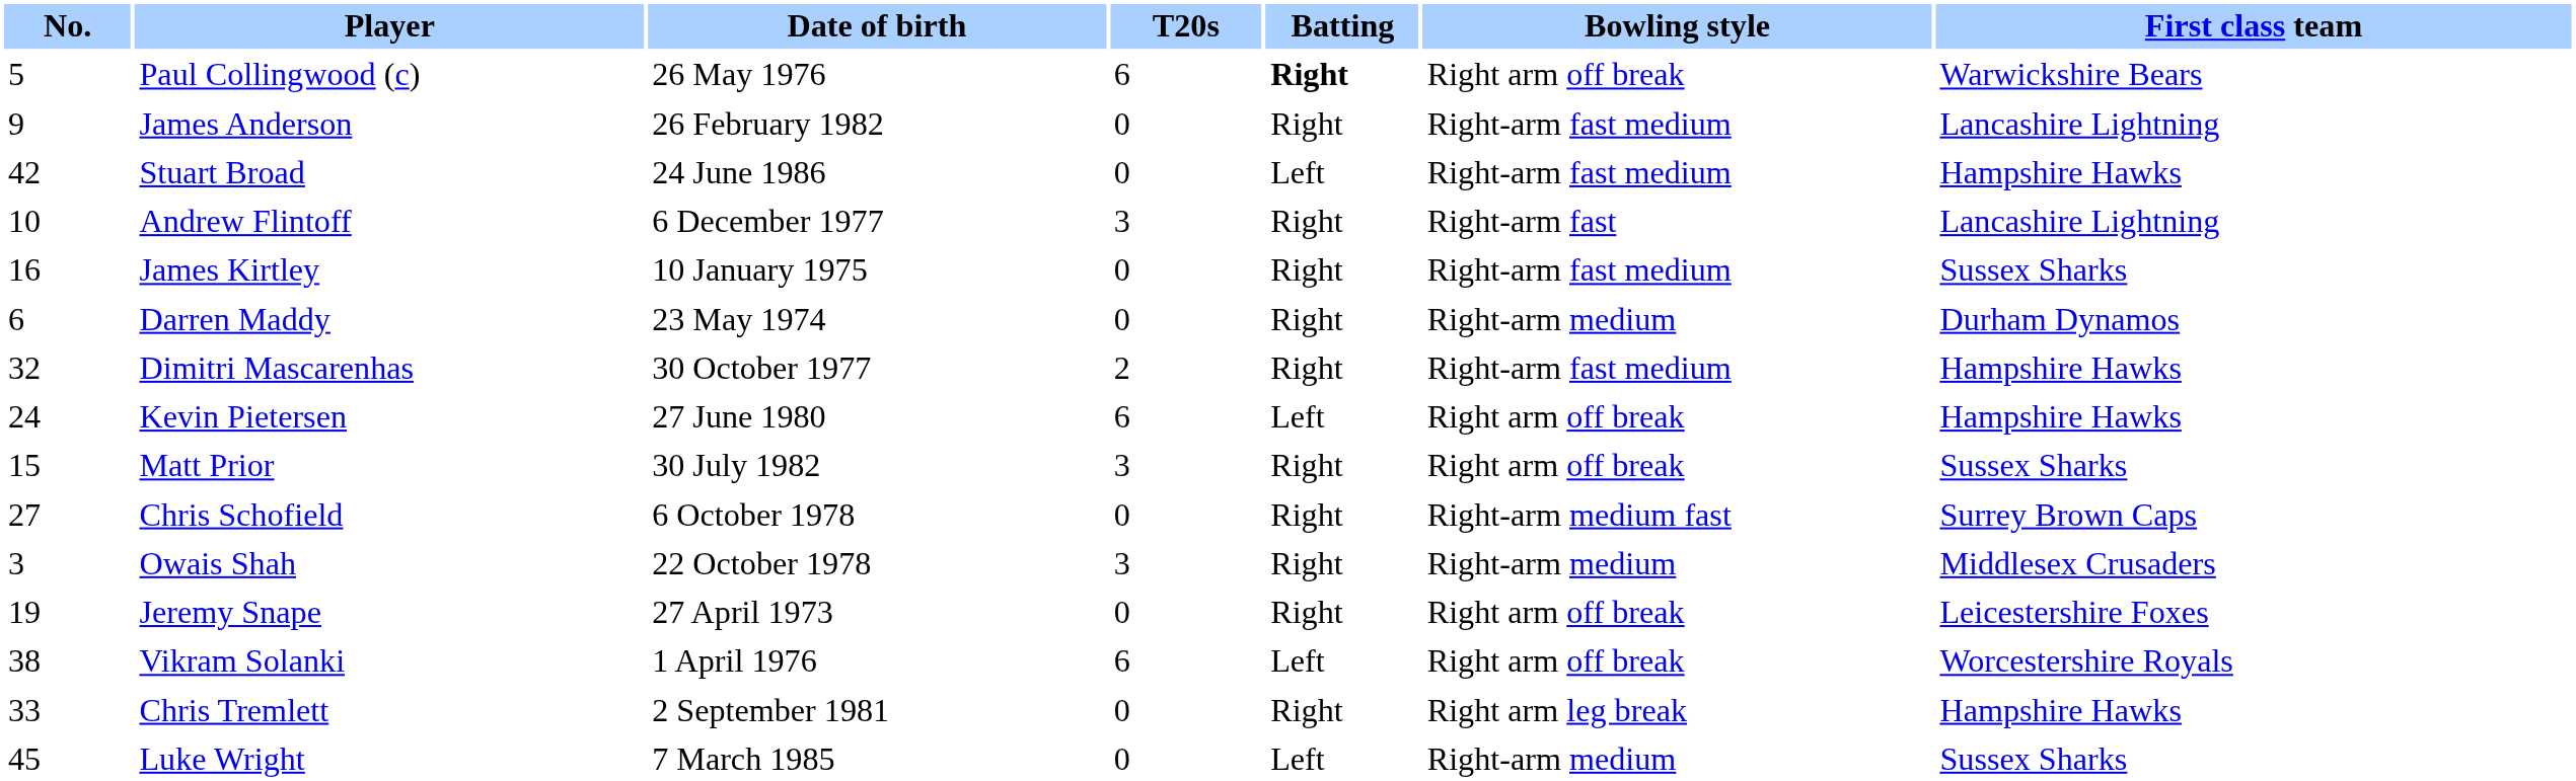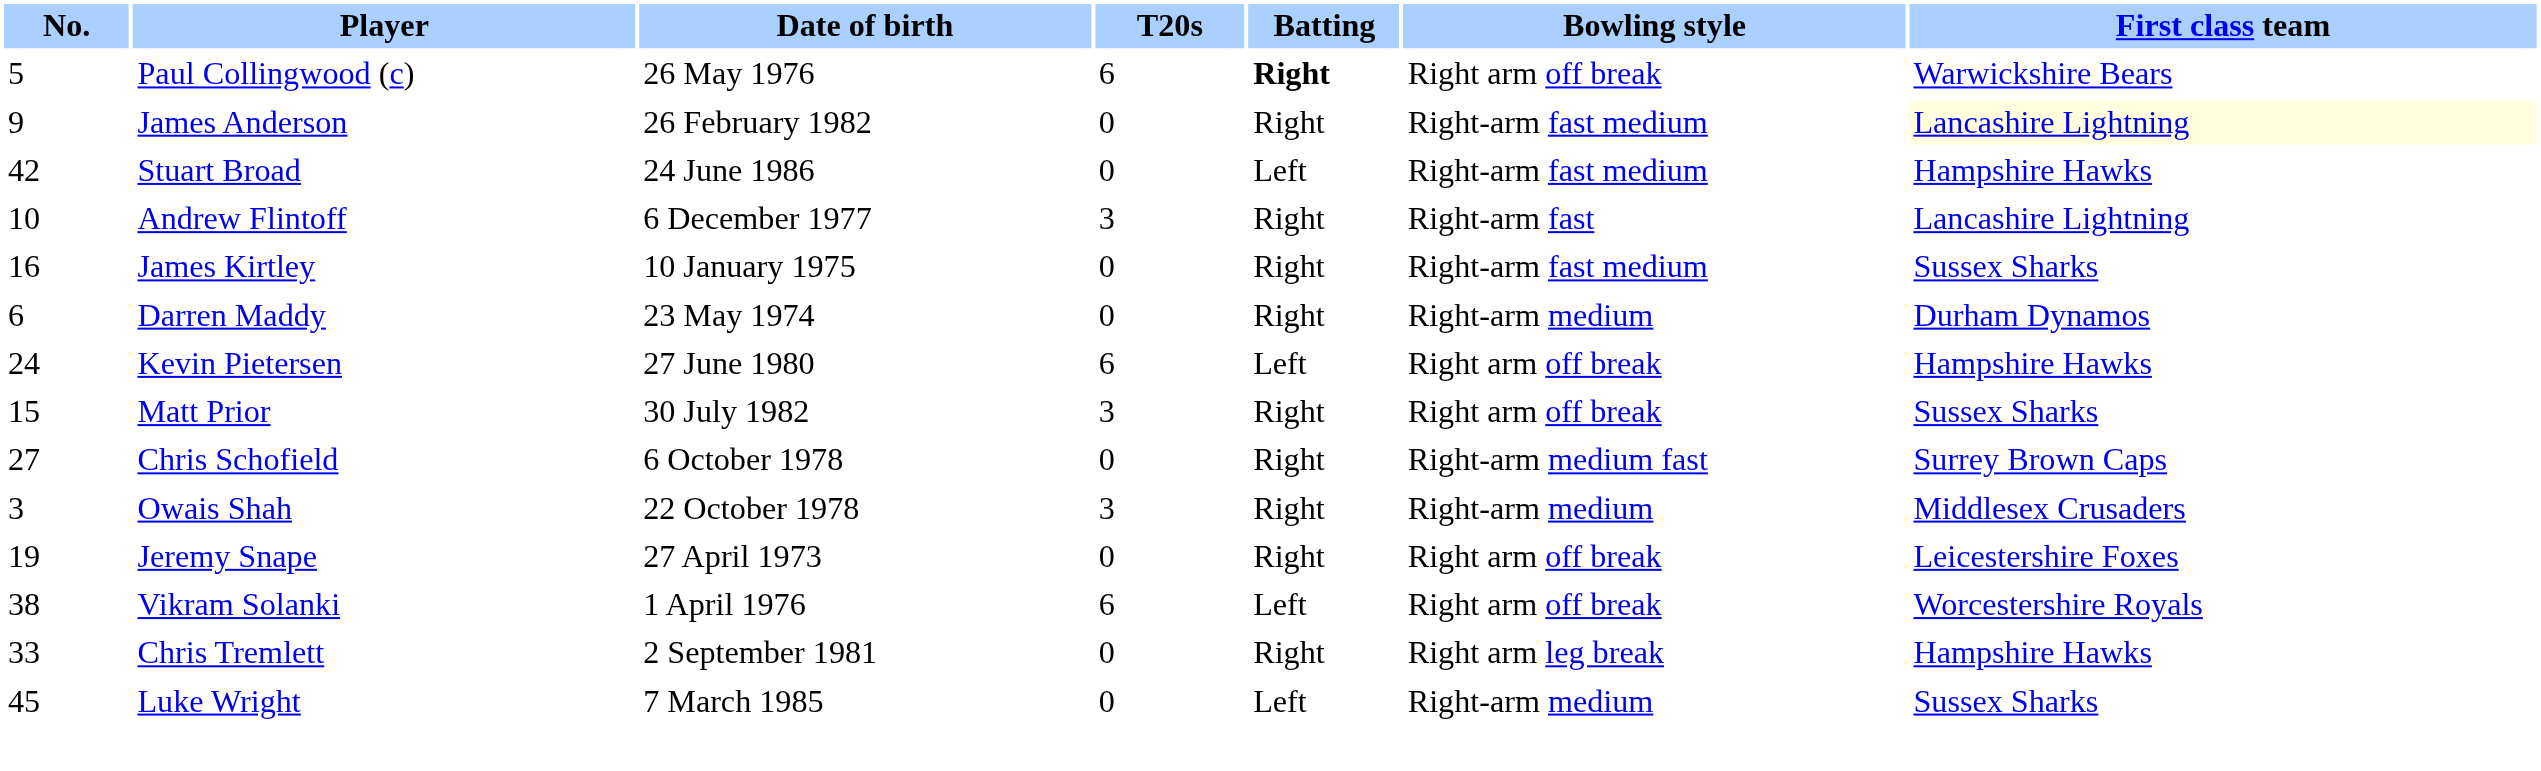 <table class="sortable" border="0" cellspacing="2" cellpadding="2" style="width:100%;">
 <tr style="background:#aad0ff;">
 <th width=5%>No.</th>
 <th width=20%>Player</th>
 <th width=18%>Date of birth</th>
 <th width=6%>T20s</th>
 <th width=6%>Batting</th>
 <th width=20%>Bowling style</th>
 <th width=25%><a href='#'>First class</a> team</th>
 </tr>
 <tr>
 <td>5</td>
 <td><a href='#'>Paul Collingwood</a> (<a href='#'>c</a>)</td>
 <td>26 May 1976</td>
 <td>6</td>
 <td><strong>Right</strong></td>
 <td>Right arm <a href='#'>off break</a></td>
 <td> <a href='#'>Warwickshire Bears</a></td>
 </tr>
 <tr>
 <td>9</td>
 <td><a href='#'>James Anderson</a></td>
 <td>26 February 1982</td>
 <td>0</td>
 <td>Right</td>
 <td>Right-arm <a href='#'>fast medium</a></td>
-<td> <a href='#'>Lancashire Lightning</a></td>
+<td style="background: lightyellow;"> <a href='#'>Lancashire Lightning</a></td>
 </tr>
 <tr>
 <td>42</td>
 <td><a href='#'>Stuart Broad</a></td>
 <td>24 June 1986</td>
 <td>0</td>
 <td>Left</td>
 <td>Right-arm <a href='#'>fast medium</a></td>
 <td> <a href='#'>Hampshire Hawks</a></td>
 </tr>
 <tr>
 <td>10</td>
 <td><a href='#'>Andrew Flintoff</a></td>
 <td>6 December 1977</td>
 <td>3</td>
 <td>Right</td>
 <td>Right-arm <a href='#'>fast</a></td>
 <td> <a href='#'>Lancashire Lightning</a></td>
 </tr>
 <tr>
 <td>16</td>
 <td><a href='#'>James Kirtley</a></td>
 <td>10 January 1975</td>
 <td>0</td>
 <td>Right</td>
 <td>Right-arm <a href='#'>fast medium</a></td>
 <td> <a href='#'>Sussex Sharks</a></td>
 </tr>
 <tr>
 <td>6</td>
 <td><a href='#'>Darren Maddy</a></td>
 <td>23 May 1974</td>
 <td>0</td>
 <td>Right</td>
 <td>Right-arm <a href='#'>medium</a></td>
 <td> <a href='#'>Durham Dynamos</a></td>
-</tr>
-<tr>
-<td>32</td>
-<td><a href='#'>Dimitri Mascarenhas</a></td>
-<td>30 October 1977</td>
-<td>2</td>
-<td>Right</td>
-<td>Right-arm <a href='#'>fast medium</a></td>
-<td> <a href='#'>Hampshire Hawks</a></td>
 </tr>
 <tr>
 <td>24</td>
 <td><a href='#'>Kevin Pietersen</a></td>
 <td>27 June 1980</td>
 <td>6</td>
 <td>Left</td>
 <td>Right arm <a href='#'>off break</a></td>
 <td> <a href='#'>Hampshire Hawks</a></td>
 </tr>
 <tr>
 <td>15</td>
 <td><a href='#'>Matt Prior</a></td>
 <td>30 July 1982</td>
 <td>3</td>
 <td>Right</td>
 <td>Right arm <a href='#'>off break</a></td>
 <td> <a href='#'>Sussex Sharks</a></td>
 </tr>
 <tr>
 <td>27</td>
 <td><a href='#'>Chris Schofield</a></td>
 <td>6 October 1978</td>
 <td>0</td>
 <td>Right</td>
 <td>Right-arm <a href='#'>medium fast</a></td>
 <td> <a href='#'>Surrey Brown Caps</a></td>
 </tr>
 <tr>
 <td>3</td>
 <td><a href='#'>Owais Shah</a></td>
 <td>22 October 1978</td>
 <td>3</td>
 <td>Right</td>
 <td>Right-arm <a href='#'>medium</a></td>
 <td> <a href='#'>Middlesex Crusaders</a></td>
 </tr>
 <tr>
 <td>19</td>
 <td><a href='#'>Jeremy Snape</a></td>
 <td>27 April 1973</td>
 <td>0</td>
 <td>Right</td>
 <td>Right arm <a href='#'>off break</a></td>
 <td> <a href='#'>Leicestershire Foxes</a></td>
 </tr>
 <tr>
 <td>38</td>
 <td><a href='#'>Vikram Solanki</a></td>
 <td>1 April 1976</td>
 <td>6</td>
 <td>Left</td>
 <td>Right arm <a href='#'>off break</a></td>
 <td> <a href='#'>Worcestershire Royals</a></td>
 </tr>
 <tr>
 <td>33</td>
 <td><a href='#'>Chris Tremlett</a></td>
 <td>2 September 1981</td>
 <td>0</td>
 <td>Right</td>
 <td>Right arm <a href='#'>leg break</a></td>
 <td> <a href='#'>Hampshire Hawks</a></td>
 </tr>
 <tr>
 <td>45</td>
 <td><a href='#'>Luke Wright</a></td>
 <td>7 March 1985</td>
 <td>0</td>
 <td>Left</td>
 <td>Right-arm <a href='#'>medium</a></td>
 <td> <a href='#'>Sussex Sharks</a></td>
 </tr>
 </table>
